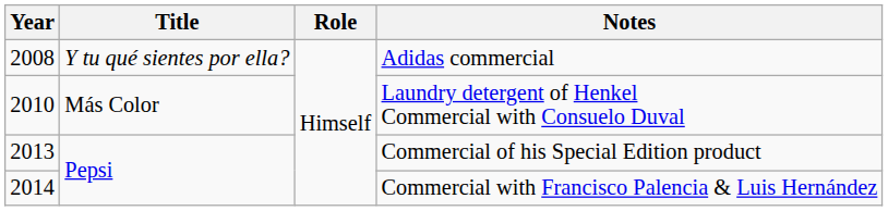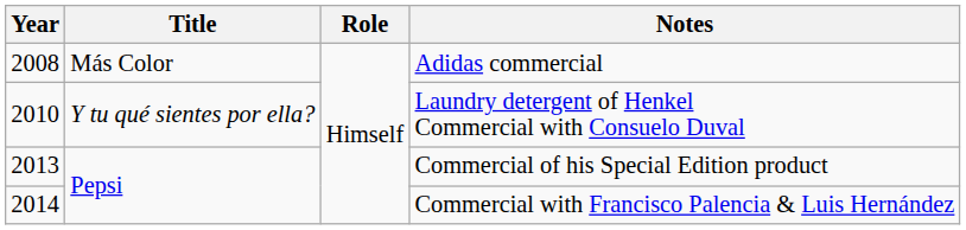 <table class="wikitable sortable">
 <tr>
 <th>Year</th>
 <th>Title</th>
 <th>Role</th>
 <th class="unsortable">Notes</th>
 </tr>
 <tr>
 <td>2008</td>
-<td><em>Y tu qué sientes por ella?</em></td>
+<td>Más Color</td>
 <td rowspan=4>Himself</td>
 <td><a href='#'>Adidas</a> commercial</td>
 </tr>
 <tr>
 <td>2010</td>
-<td>Más Color</td>
+<td><em>Y tu qué sientes por ella?</em></td>
 <td><a href='#'>Laundry detergent</a> of <a href='#'>Henkel</a><br>Commercial with <a href='#'>Consuelo Duval</a></td>
 </tr>
 <tr>
 <td>2013</td>
 <td rowspan=2><a href='#'>Pepsi</a></td>
 <td>Commercial of his Special Edition product</td>
 </tr>
 <tr>
 <td>2014</td>
 <td>Commercial with <a href='#'>Francisco Palencia</a> & <a href='#'>Luis Hernández</a></td>
 </tr>
 </table>
